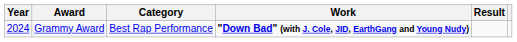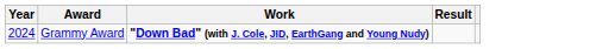 <table class="wikitable">
 <tr>
 <th scope="col">Year</th>
 <th scope="col">Award</th>
-<th>Category</th>
 <th scope="col">Work</th>
 <th scope="col">Result</th>
 <th scope="col"></th>
 </tr>
 <tr>
 <td><a href='#'>2024</a></td>
 <td><a href='#'>Grammy Award</a></td>
-<td><a href='#'>Best Rap Performance</a></td>
 <td><strong>"<a href='#'>Down Bad</a>" <small>(with <a href='#'>J. Cole</a>, <a href='#'>JID</a>, <a href='#'>EarthGang</a> and <a href='#'>Young Nudy</a>)</small></strong></td>
 <td></td>
 <td></td>
 </tr>
 </table>
